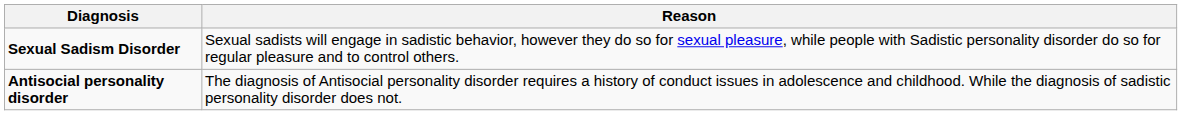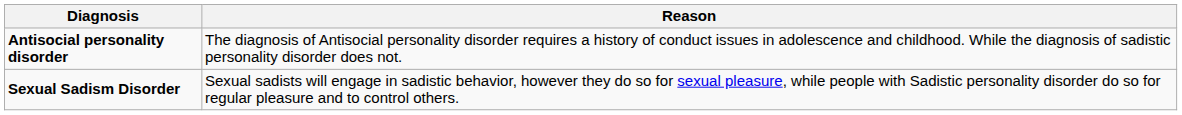 <table class="wikitable">
 <tr>
 <th>Diagnosis</th>
 <th>Reason</th>
 </tr>
 <tr>
+<td><strong>Antisocial personality disorder</strong></td>
+<td>The diagnosis of Antisocial personality disorder requires a history of conduct issues in adolescence and childhood. While the diagnosis of sadistic personality disorder does not.</td>
+</tr>
+<tr>
 <td><strong>Sexual Sadism Disorder</strong></td>
 <td>Sexual sadists will engage in sadistic behavior, however they do so for <a href='#'>sexual pleasure</a>, while people with Sadistic personality disorder do so for regular pleasure and to control others.</td>
 </tr>
-<tr>
-<td><strong>Antisocial personality disorder</strong></td>
-<td>The diagnosis of Antisocial personality disorder requires a history of conduct issues in adolescence and childhood. While the diagnosis of sadistic personality disorder does not.</td>
-</tr>
 </table>
